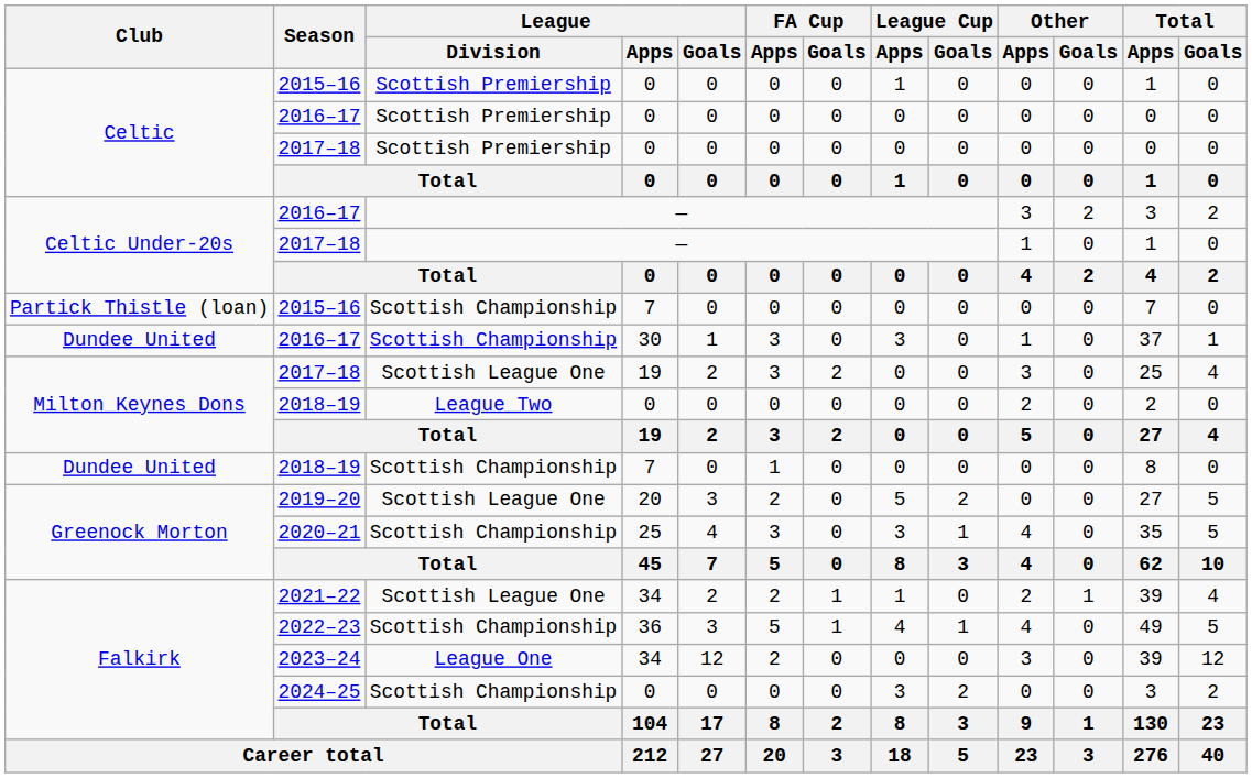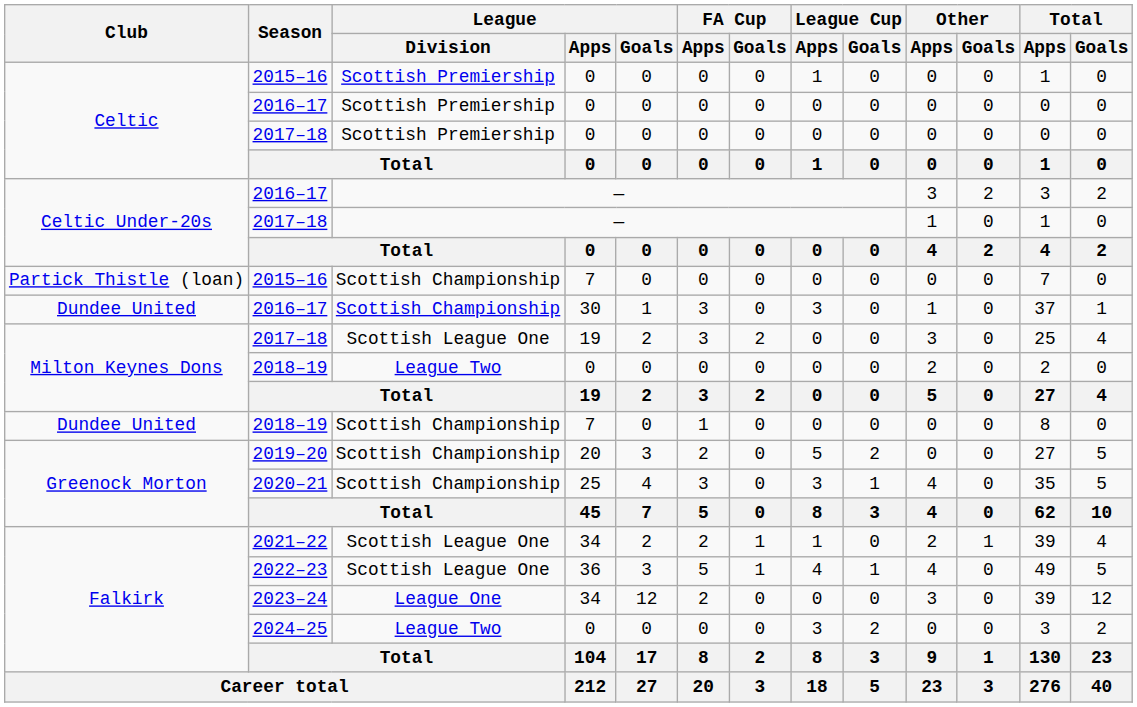 <table class="wikitable" style="text-align: center;">
 <tr>
 <th rowspan="2">Club</th>
 <th rowspan="2">Season</th>
 <th colspan="3">League</th>
 <th colspan="2">FA Cup</th>
 <th colspan="2">League Cup</th>
 <th colspan="2">Other</th>
 <th colspan="2">Total</th>
 </tr>
 <tr>
 <th>Division</th>
 <th>Apps</th>
 <th>Goals</th>
 <th>Apps</th>
 <th>Goals</th>
 <th>Apps</th>
 <th>Goals</th>
 <th>Apps</th>
 <th>Goals</th>
 <th>Apps</th>
 <th>Goals</th>
 </tr>
 <tr>
 <td rowspan="4"><a href='#'>Celtic</a></td>
 <td><a href='#'>2015–16</a></td>
 <td><a href='#'>Scottish Premiership</a></td>
 <td>0</td>
 <td>0</td>
 <td>0</td>
 <td>0</td>
 <td>1</td>
 <td>0</td>
 <td>0</td>
 <td>0</td>
 <td>1</td>
 <td>0</td>
 </tr>
 <tr>
 <td><a href='#'>2016–17</a></td>
 <td>Scottish Premiership</td>
 <td>0</td>
 <td>0</td>
 <td>0</td>
 <td>0</td>
 <td>0</td>
 <td>0</td>
 <td>0</td>
 <td>0</td>
 <td>0</td>
 <td>0</td>
 </tr>
 <tr>
 <td><a href='#'>2017–18</a></td>
 <td>Scottish Premiership</td>
 <td>0</td>
 <td>0</td>
 <td>0</td>
 <td>0</td>
 <td>0</td>
 <td>0</td>
 <td>0</td>
 <td>0</td>
 <td>0</td>
 <td>0</td>
 </tr>
 <tr>
 <th colspan="2">Total</th>
 <th>0</th>
 <th>0</th>
 <th>0</th>
 <th>0</th>
 <th>1</th>
 <th>0</th>
 <th>0</th>
 <th>0</th>
 <th>1</th>
 <th>0</th>
 </tr>
 <tr>
 <td rowspan="3"><a href='#'>Celtic Under-20s</a></td>
 <td><a href='#'>2016–17</a></td>
 <td colspan="7">—</td>
 <td>3</td>
 <td>2</td>
 <td>3</td>
 <td>2</td>
 </tr>
 <tr>
 <td><a href='#'>2017–18</a></td>
 <td colspan="7">—</td>
 <td>1</td>
 <td>0</td>
 <td>1</td>
 <td>0</td>
 </tr>
 <tr>
 <th colspan="2">Total</th>
 <th>0</th>
 <th>0</th>
 <th>0</th>
 <th>0</th>
 <th>0</th>
 <th>0</th>
 <th>4</th>
 <th>2</th>
 <th>4</th>
 <th>2</th>
 </tr>
 <tr>
 <td><a href='#'>Partick Thistle</a> (loan)</td>
 <td><a href='#'>2015–16</a></td>
 <td>Scottish Championship</td>
 <td>7</td>
 <td>0</td>
 <td>0</td>
 <td>0</td>
 <td>0</td>
 <td>0</td>
 <td>0</td>
 <td>0</td>
 <td>7</td>
 <td>0</td>
 </tr>
 <tr>
 <td><a href='#'>Dundee United</a></td>
 <td><a href='#'>2016–17</a></td>
 <td><a href='#'>Scottish Championship</a></td>
 <td>30</td>
 <td>1</td>
 <td>3</td>
 <td>0</td>
 <td>3</td>
 <td>0</td>
 <td>1</td>
 <td>0</td>
 <td>37</td>
 <td>1</td>
 </tr>
 <tr>
 <td rowspan="3"><a href='#'>Milton Keynes Dons</a></td>
 <td><a href='#'>2017–18</a></td>
 <td>Scottish League One</td>
 <td>19</td>
 <td>2</td>
 <td>3</td>
 <td>2</td>
 <td>0</td>
 <td>0</td>
 <td>3</td>
 <td>0</td>
 <td>25</td>
 <td>4</td>
 </tr>
 <tr>
 <td><a href='#'>2018–19</a></td>
 <td><a href='#'>League Two</a></td>
 <td>0</td>
 <td>0</td>
 <td>0</td>
 <td>0</td>
 <td>0</td>
 <td>0</td>
 <td>2</td>
 <td>0</td>
 <td>2</td>
 <td>0</td>
 </tr>
 <tr>
 <th colspan="2">Total</th>
 <th>19</th>
 <th>2</th>
 <th>3</th>
 <th>2</th>
 <th>0</th>
 <th>0</th>
 <th>5</th>
 <th>0</th>
 <th>27</th>
 <th>4</th>
 </tr>
 <tr>
 <td><a href='#'>Dundee United</a></td>
 <td><a href='#'>2018–19</a></td>
 <td>Scottish Championship</td>
 <td>7</td>
 <td>0</td>
 <td>1</td>
 <td>0</td>
 <td>0</td>
 <td>0</td>
 <td>0</td>
 <td>0</td>
 <td>8</td>
 <td>0</td>
 </tr>
 <tr>
 <td rowspan=3><a href='#'>Greenock Morton</a></td>
 <td><a href='#'>2019–20</a></td>
-<td>Scottish League One</td>
+<td>Scottish Championship</td>
 <td>20</td>
 <td>3</td>
 <td>2</td>
 <td>0</td>
 <td>5</td>
 <td>2</td>
 <td>0</td>
 <td>0</td>
 <td>27</td>
 <td>5</td>
 </tr>
 <tr>
 <td><a href='#'>2020–21</a></td>
 <td>Scottish Championship</td>
 <td>25</td>
 <td>4</td>
 <td>3</td>
 <td>0</td>
 <td>3</td>
 <td>1</td>
 <td>4</td>
 <td>0</td>
 <td>35</td>
 <td>5</td>
 </tr>
 <tr>
 <th colspan=2>Total</th>
 <th>45</th>
 <th>7</th>
 <th>5</th>
 <th>0</th>
 <th>8</th>
 <th>3</th>
 <th>4</th>
 <th>0</th>
 <th>62</th>
 <th>10</th>
 </tr>
 <tr>
 <td rowspan="5"><a href='#'>Falkirk</a></td>
 <td><a href='#'>2021–22</a></td>
 <td>Scottish League One</td>
 <td>34</td>
 <td>2</td>
 <td>2</td>
 <td>1</td>
 <td>1</td>
 <td>0</td>
 <td>2</td>
 <td>1</td>
 <td>39</td>
 <td>4</td>
 </tr>
 <tr>
 <td><a href='#'>2022–23</a></td>
-<td>Scottish Championship</td>
+<td>Scottish League One</td>
 <td>36</td>
 <td>3</td>
 <td>5</td>
 <td>1</td>
 <td>4</td>
 <td>1</td>
 <td>4</td>
 <td>0</td>
 <td>49</td>
 <td>5</td>
 </tr>
 <tr>
 <td><a href='#'>2023–24</a></td>
 <td><a href='#'>League One</a></td>
 <td>34</td>
 <td>12</td>
 <td>2</td>
 <td>0</td>
 <td>0</td>
 <td>0</td>
 <td>3</td>
 <td>0</td>
 <td>39</td>
 <td>12</td>
 </tr>
 <tr>
 <td><a href='#'>2024–25</a></td>
-<td>Scottish Championship</td>
+<td><a href='#'>League Two</a></td>
 <td>0</td>
 <td>0</td>
 <td>0</td>
 <td>0</td>
 <td>3</td>
 <td>2</td>
 <td>0</td>
 <td>0</td>
 <td>3</td>
 <td>2</td>
 </tr>
 <tr>
 <th colspan=2>Total</th>
 <th>104</th>
 <th>17</th>
 <th>8</th>
 <th>2</th>
 <th>8</th>
 <th>3</th>
 <th>9</th>
 <th>1</th>
 <th>130</th>
 <th>23</th>
 </tr>
 <tr>
 <th colspan="3">Career total</th>
 <th>212</th>
 <th>27</th>
 <th>20</th>
 <th>3</th>
 <th>18</th>
 <th>5</th>
 <th>23</th>
 <th>3</th>
 <th>276</th>
 <th>40</th>
 </tr>
 </table>
